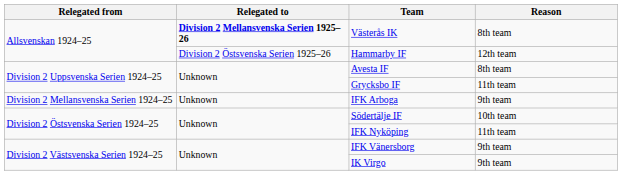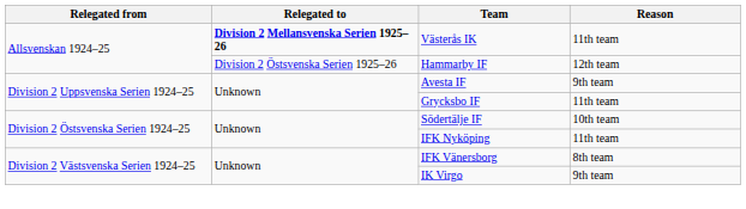 <table class="wikitable" style="text-align: left;">
 <tr>
 <th style="width: 275px;">Relegated from</th>
 <th style="width: 275px;">Relegated to</th>
 <th style="width: 200px;">Team</th>
 <th style="width: 225px;">Reason</th>
 </tr>
 <tr>
 <td rowspan=2><a href='#'>Allsvenskan</a> 1924–25</td>
 <td><strong><a href='#'>Division 2</a> <a href='#'>Mellansvenska Serien</a> 1925–26</strong></td>
 <td><a href='#'>Västerås IK</a></td>
-<td>8th team</td>
+<td>11th team</td>
 </tr>
 <tr>
 <td><a href='#'>Division 2</a> <a href='#'>Östsvenska Serien</a> 1925–26</td>
 <td><a href='#'>Hammarby IF</a></td>
 <td>12th team</td>
 </tr>
 <tr>
 <td rowspan=2><a href='#'>Division 2</a> <a href='#'>Uppsvenska Serien</a> 1924–25</td>
 <td rowspan=2>Unknown</td>
 <td><a href='#'>Avesta IF</a></td>
-<td>8th team</td>
+<td>9th team</td>
 </tr>
 <tr>
 <td><a href='#'>Grycksbo IF</a></td>
 <td>11th team</td>
-</tr>
-<tr>
-<td><a href='#'>Division 2</a> <a href='#'>Mellansvenska Serien</a> 1924–25</td>
-<td>Unknown</td>
-<td><a href='#'>IFK Arboga</a></td>
-<td>9th team</td>
 </tr>
 <tr>
 <td rowspan=2><a href='#'>Division 2</a> <a href='#'>Östsvenska Serien</a> 1924–25</td>
 <td rowspan=2>Unknown</td>
 <td><a href='#'>Södertälje IF</a></td>
 <td>10th team</td>
 </tr>
 <tr>
 <td><a href='#'>IFK Nyköping</a></td>
 <td>11th team</td>
 </tr>
 <tr>
 <td rowspan=2><a href='#'>Division 2</a> <a href='#'>Västsvenska Serien</a> 1924–25</td>
 <td rowspan=2>Unknown</td>
 <td><a href='#'>IFK Vänersborg</a></td>
-<td>9th team</td>
+<td>8th team</td>
 </tr>
 <tr>
 <td><a href='#'>IK Virgo</a></td>
 <td>9th team</td>
 </tr>
 </table>
